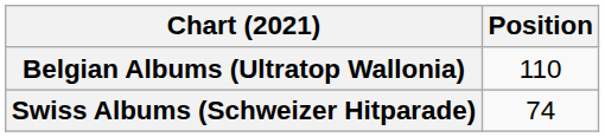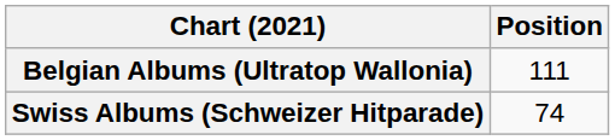 <table class="wikitable plainrowheaders" style="text-align:center">
 <tr>
 <th scope="col">Chart (2021)</th>
 <th scope="col">Position</th>
 </tr>
 <tr>
 <th scope="row">Belgian Albums (Ultratop Wallonia)</th>
-<td>110</td>
+<td>111</td>
 </tr>
 <tr>
 <th scope="row">Swiss Albums (Schweizer Hitparade)</th>
 <td>74</td>
 </tr>
 </table>
